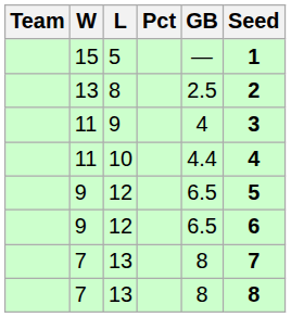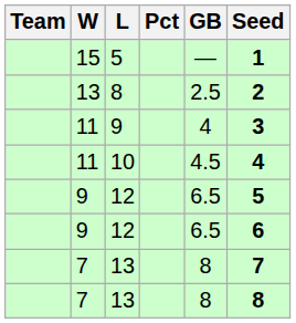 <table class=wikitable>
 <tr>
 <th>Team</th>
 <th>W</th>
 <th>L</th>
 <th>Pct</th>
 <th>GB</th>
 <th>Seed</th>
 </tr>
 <tr bgcolor=ccffcc>
 <td></td>
 <td>15</td>
 <td>5</td>
 <td></td>
 <td style="text-align:center;">—</td>
 <td style="text-align:center;"><strong>1</strong></td>
 </tr>
 <tr bgcolor=ccffcc>
 <td></td>
 <td>13</td>
 <td>8</td>
 <td></td>
 <td style="text-align:center;">2.5</td>
 <td style="text-align:center;"><strong>2</strong></td>
 </tr>
 <tr bgcolor=ccffcc>
 <td></td>
 <td>11</td>
 <td>9</td>
 <td></td>
 <td style="text-align:center;">4</td>
 <td style="text-align:center;"><strong>3</strong></td>
 </tr>
 <tr bgcolor=ccffcc>
 <td></td>
 <td>11</td>
 <td>10</td>
 <td></td>
-<td style="text-align:center;">4.4</td>
+<td style="text-align:center;">4.5</td>
 <td style="text-align:center;"><strong>4</strong></td>
 </tr>
 <tr bgcolor=ccffcc>
 <td></td>
 <td>9</td>
 <td>12</td>
 <td></td>
 <td style="text-align:center;">6.5</td>
 <td style="text-align:center;"><strong>5</strong></td>
 </tr>
 <tr bgcolor=ccffcc>
 <td></td>
 <td>9</td>
 <td>12</td>
 <td></td>
 <td style="text-align:center;">6.5</td>
 <td style="text-align:center;"><strong>6</strong></td>
 </tr>
 <tr bgcolor=ccffcc>
 <td></td>
 <td>7</td>
 <td>13</td>
 <td></td>
 <td style="text-align:center;">8</td>
 <td style="text-align:center;"><strong>7</strong></td>
 </tr>
 <tr bgcolor=ccffcc>
 <td></td>
 <td>7</td>
 <td>13</td>
 <td></td>
 <td style="text-align:center;">8</td>
 <td style="text-align:center;"><strong>8</strong></td>
 </tr>
 </table>
